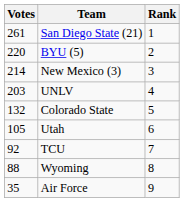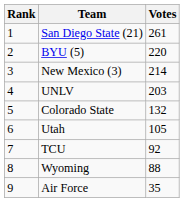 <table class=wikitable>
 <tr>
+<th>Rank</th>
+<th>Team</th>
 <th>Votes</th>
-<th>Team</th>
-<th>Rank</th>
 </tr>
 <tr>
+<td>1</td>
+<td><a href='#'>San Diego State</a> (21)</td>
 <td>261</td>
-<td><a href='#'>San Diego State</a> (21)</td>
-<td>1</td>
 </tr>
 <tr>
+<td>2</td>
+<td><a href='#'>BYU</a> (5)</td>
 <td>220</td>
-<td><a href='#'>BYU</a> (5)</td>
-<td>2</td>
 </tr>
 <tr>
+<td>3</td>
+<td>New Mexico (3)</td>
 <td>214</td>
-<td>New Mexico (3)</td>
-<td>3</td>
 </tr>
 <tr>
+<td>4</td>
+<td>UNLV</td>
 <td>203</td>
-<td>UNLV</td>
-<td>4</td>
 </tr>
 <tr>
+<td>5</td>
+<td>Colorado State</td>
 <td>132</td>
-<td>Colorado State</td>
-<td>5</td>
 </tr>
 <tr>
+<td>6</td>
+<td>Utah</td>
 <td>105</td>
-<td>Utah</td>
-<td>6</td>
 </tr>
 <tr>
+<td>7</td>
+<td>TCU</td>
 <td>92</td>
-<td>TCU</td>
-<td>7</td>
 </tr>
 <tr>
+<td>8</td>
+<td>Wyoming</td>
 <td>88</td>
-<td>Wyoming</td>
-<td>8</td>
 </tr>
 <tr>
+<td>9</td>
+<td>Air Force</td>
 <td>35</td>
-<td>Air Force</td>
-<td>9</td>
 </tr>
 </table>
